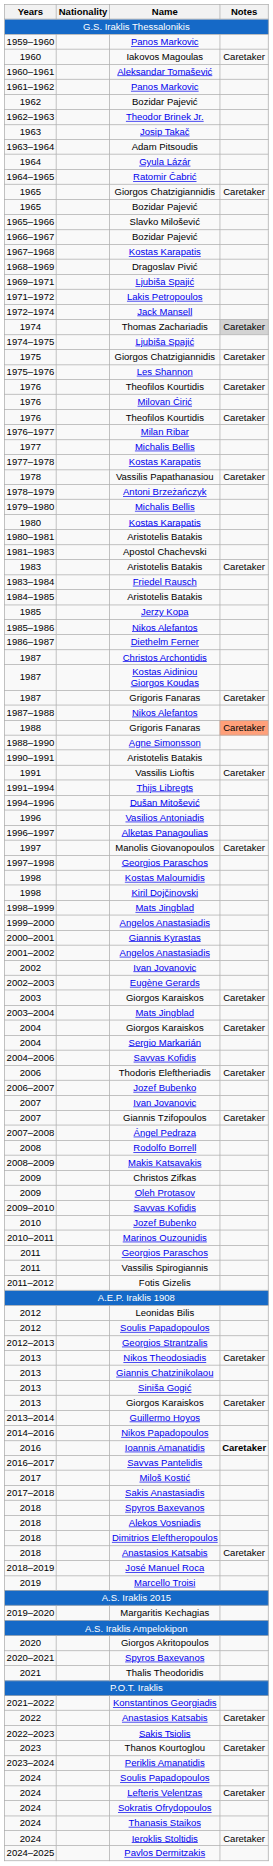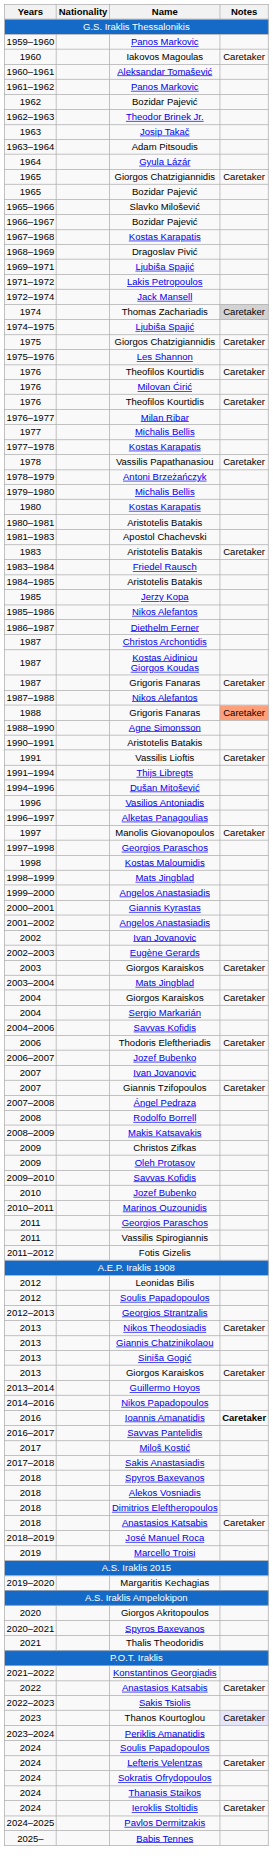 <table class="wikitable plainrowheaders sticky-header-multi sortable" style="text-align:center; margin:0px; margin-top:2px; font-size:85%; width=500px">
 <tr>
 <th>Years</th>
 <th>Nationality</th>
 <th>Name</th>
 <th>Notes</th>
 </tr>
 <tr>
 <td colspan="4" style="background:#1569C7; color:#ffffff">G.S. Iraklis Thessalonikis</td>
 </tr>
 <tr>
 <td>1959–1960</td>
 <td></td>
 <td><a href='#'>Panos Markovic</a></td>
 <td></td>
 </tr>
 <tr>
 <td>1960</td>
 <td></td>
 <td>Iakovos Magoulas</td>
 <td>Caretaker</td>
 </tr>
 <tr>
 <td>1960–1961</td>
 <td></td>
 <td><a href='#'>Aleksandar Tomašević</a></td>
 <td></td>
 </tr>
 <tr>
 <td>1961–1962</td>
 <td></td>
 <td><a href='#'>Panos Markovic</a></td>
 <td></td>
 </tr>
 <tr>
 <td>1962</td>
 <td></td>
 <td>Bozidar Pajević</td>
 <td></td>
 </tr>
 <tr>
 <td>1962–1963</td>
 <td></td>
 <td><a href='#'>Theodor Brinek Jr.</a></td>
 <td></td>
 </tr>
 <tr>
 <td>1963</td>
 <td></td>
 <td><a href='#'>Josip Takač</a></td>
 <td></td>
 </tr>
 <tr>
 <td>1963–1964</td>
 <td></td>
 <td>Adam Pitsoudis</td>
 <td></td>
 </tr>
 <tr>
 <td>1964</td>
 <td></td>
 <td><a href='#'>Gyula Lázár</a></td>
-<td></td>
-</tr>
-<tr>
-<td>1964–1965</td>
-<td></td>
-<td><a href='#'>Ratomir Čabrić</a></td>
 <td></td>
 </tr>
 <tr>
 <td>1965</td>
 <td></td>
 <td>Giorgos Chatzigiannidis</td>
 <td>Caretaker</td>
 </tr>
 <tr>
 <td>1965</td>
 <td></td>
 <td>Bozidar Pajević</td>
 <td></td>
 </tr>
 <tr>
 <td>1965–1966</td>
 <td></td>
 <td>Slavko Milošević</td>
 <td></td>
 </tr>
 <tr>
 <td>1966–1967</td>
 <td></td>
 <td>Bozidar Pajević</td>
 <td></td>
 </tr>
 <tr>
 <td>1967–1968</td>
 <td></td>
 <td><a href='#'>Kostas Karapatis</a></td>
 <td></td>
 </tr>
 <tr>
 <td>1968–1969</td>
 <td></td>
 <td>Dragoslav Pivić</td>
 <td></td>
 </tr>
 <tr>
 <td>1969–1971</td>
 <td></td>
 <td><a href='#'>Ljubiša Spajić</a></td>
 <td></td>
 </tr>
 <tr>
 <td>1971–1972</td>
 <td></td>
 <td><a href='#'>Lakis Petropoulos</a></td>
 <td></td>
 </tr>
 <tr>
 <td>1972–1974</td>
 <td></td>
 <td><a href='#'>Jack Mansell</a></td>
 <td></td>
 </tr>
 <tr>
 <td>1974</td>
 <td></td>
 <td>Thomas Zachariadis</td>
 <td style="background: lightgrey;">Caretaker</td>
 </tr>
 <tr>
 <td>1974–1975</td>
 <td></td>
 <td><a href='#'>Ljubiša Spajić</a></td>
 <td></td>
 </tr>
 <tr>
 <td>1975</td>
 <td></td>
 <td>Giorgos Chatzigiannidis</td>
 <td>Caretaker</td>
 </tr>
 <tr>
 <td>1975–1976</td>
 <td></td>
 <td><a href='#'>Les Shannon</a></td>
 <td></td>
 </tr>
 <tr>
 <td>1976</td>
 <td></td>
 <td>Theofilos Kourtidis</td>
 <td>Caretaker</td>
 </tr>
 <tr>
 <td>1976</td>
 <td></td>
 <td><a href='#'>Milovan Ćirić</a></td>
 <td></td>
 </tr>
 <tr>
 <td>1976</td>
 <td></td>
 <td>Theofilos Kourtidis</td>
 <td>Caretaker</td>
 </tr>
 <tr>
 <td>1976–1977</td>
 <td></td>
 <td><a href='#'>Milan Ribar</a></td>
 <td></td>
 </tr>
 <tr>
 <td>1977</td>
 <td></td>
 <td><a href='#'>Michalis Bellis</a></td>
 <td></td>
 </tr>
 <tr>
 <td>1977–1978</td>
 <td></td>
 <td><a href='#'>Kostas Karapatis</a></td>
 <td></td>
 </tr>
 <tr>
 <td>1978</td>
 <td></td>
 <td>Vassilis Papathanasiou</td>
 <td>Caretaker</td>
 </tr>
 <tr>
 <td>1978–1979</td>
 <td></td>
 <td><a href='#'>Antoni Brzeżańczyk</a></td>
 <td></td>
 </tr>
 <tr>
 <td>1979–1980</td>
 <td></td>
 <td><a href='#'>Michalis Bellis</a></td>
 <td></td>
 </tr>
 <tr>
 <td>1980</td>
 <td></td>
 <td><a href='#'>Kostas Karapatis</a></td>
 <td></td>
 </tr>
 <tr>
 <td>1980–1981</td>
 <td></td>
 <td>Aristotelis Batakis</td>
 <td></td>
 </tr>
 <tr>
 <td>1981–1983</td>
 <td></td>
 <td>Apostol Chachevski</td>
 <td></td>
 </tr>
 <tr>
 <td>1983</td>
 <td></td>
 <td>Aristotelis Batakis</td>
 <td>Caretaker</td>
 </tr>
 <tr>
 <td>1983–1984</td>
 <td></td>
 <td><a href='#'>Friedel Rausch</a></td>
 <td></td>
 </tr>
 <tr>
 <td>1984–1985</td>
 <td></td>
 <td>Aristotelis Batakis</td>
 <td></td>
 </tr>
 <tr>
 <td>1985</td>
 <td></td>
 <td><a href='#'>Jerzy Kopa</a></td>
 <td></td>
 </tr>
 <tr>
 <td>1985–1986</td>
 <td></td>
 <td><a href='#'>Nikos Alefantos</a></td>
 <td></td>
 </tr>
 <tr>
 <td>1986–1987</td>
 <td></td>
 <td><a href='#'>Diethelm Ferner</a></td>
 <td></td>
 </tr>
 <tr>
 <td>1987</td>
 <td></td>
 <td><a href='#'>Christos Archontidis</a></td>
 <td></td>
 </tr>
 <tr>
 <td>1987</td>
 <td></td>
 <td><a href='#'>Kostas Aidiniou</a><br><a href='#'>Giorgos Koudas</a></td>
 <td></td>
 </tr>
 <tr>
 <td>1987</td>
 <td></td>
 <td>Grigoris Fanaras</td>
 <td>Caretaker</td>
 </tr>
 <tr>
 <td>1987–1988</td>
 <td></td>
 <td><a href='#'>Nikos Alefantos</a></td>
 <td></td>
 </tr>
 <tr>
 <td>1988</td>
 <td></td>
 <td>Grigoris Fanaras</td>
 <td style="background: lightsalmon;">Caretaker</td>
 </tr>
 <tr>
 <td>1988–1990</td>
 <td></td>
 <td><a href='#'>Agne Simonsson</a></td>
 <td></td>
 </tr>
 <tr>
 <td>1990–1991</td>
 <td></td>
 <td>Aristotelis Batakis</td>
 <td></td>
 </tr>
 <tr>
 <td>1991</td>
 <td></td>
 <td>Vassilis Lioftis</td>
 <td>Caretaker</td>
 </tr>
 <tr>
 <td>1991–1994</td>
 <td></td>
 <td><a href='#'>Thijs Libregts</a></td>
 <td></td>
 </tr>
 <tr>
 <td>1994–1996</td>
 <td></td>
 <td><a href='#'>Dušan Mitošević</a></td>
 <td></td>
 </tr>
 <tr>
 <td>1996</td>
 <td></td>
 <td><a href='#'>Vasilios Antoniadis</a></td>
 <td></td>
 </tr>
 <tr>
 <td>1996–1997</td>
 <td></td>
 <td><a href='#'>Alketas Panagoulias</a></td>
 <td></td>
 </tr>
 <tr>
 <td>1997</td>
 <td></td>
 <td>Manolis Giovanopoulos</td>
 <td>Caretaker</td>
 </tr>
 <tr>
 <td>1997–1998</td>
 <td></td>
 <td><a href='#'>Georgios Paraschos</a></td>
 <td></td>
 </tr>
 <tr>
 <td>1998</td>
 <td></td>
 <td><a href='#'>Kostas Maloumidis</a></td>
-<td></td>
-</tr>
-<tr>
-<td>1998</td>
-<td></td>
-<td><a href='#'>Kiril Dojčinovski</a></td>
 <td></td>
 </tr>
 <tr>
 <td>1998–1999</td>
 <td></td>
 <td><a href='#'>Mats Jingblad</a></td>
 <td></td>
 </tr>
 <tr>
 <td>1999–2000</td>
 <td></td>
 <td><a href='#'>Angelos Anastasiadis</a></td>
 <td></td>
 </tr>
 <tr>
 <td>2000–2001</td>
 <td></td>
 <td><a href='#'>Giannis Kyrastas</a></td>
 <td></td>
 </tr>
 <tr>
 <td>2001–2002</td>
 <td></td>
 <td><a href='#'>Angelos Anastasiadis</a></td>
 <td></td>
 </tr>
 <tr>
 <td>2002</td>
 <td> </td>
 <td><a href='#'>Ivan Jovanovic</a></td>
 <td></td>
 </tr>
 <tr>
 <td>2002–2003</td>
 <td> </td>
 <td><a href='#'>Eugène Gerards</a></td>
 <td></td>
 </tr>
 <tr>
 <td>2003</td>
 <td></td>
 <td>Giorgos Karaiskos</td>
 <td>Caretaker</td>
 </tr>
 <tr>
 <td>2003–2004</td>
 <td></td>
 <td><a href='#'>Mats Jingblad</a></td>
 <td></td>
 </tr>
 <tr>
 <td>2004</td>
 <td></td>
 <td>Giorgos Karaiskos</td>
 <td>Caretaker</td>
 </tr>
 <tr>
 <td>2004</td>
 <td> </td>
 <td><a href='#'>Sergio Markarián</a></td>
 <td></td>
 </tr>
 <tr>
 <td>2004–2006</td>
 <td></td>
 <td><a href='#'>Savvas Kofidis</a></td>
 <td></td>
 </tr>
 <tr>
 <td>2006</td>
 <td></td>
 <td>Thodoris Eleftheriadis</td>
 <td>Caretaker</td>
 </tr>
 <tr>
 <td>2006–2007</td>
 <td></td>
 <td><a href='#'>Jozef Bubenko</a></td>
 <td></td>
 </tr>
 <tr>
 <td>2007</td>
 <td> </td>
 <td><a href='#'>Ivan Jovanovic</a></td>
 <td></td>
 </tr>
 <tr>
 <td>2007</td>
 <td></td>
 <td>Giannis Tzifopoulos</td>
 <td>Caretaker</td>
 </tr>
 <tr>
 <td>2007–2008</td>
 <td></td>
 <td><a href='#'>Ángel Pedraza</a></td>
 <td></td>
 </tr>
 <tr>
 <td>2008</td>
 <td></td>
 <td><a href='#'>Rodolfo Borrell</a></td>
 <td></td>
 </tr>
 <tr>
 <td>2008–2009</td>
 <td></td>
 <td><a href='#'>Makis Katsavakis</a></td>
 <td></td>
 </tr>
 <tr>
 <td>2009</td>
 <td></td>
 <td>Christos Zifkas</td>
 <td></td>
 </tr>
 <tr>
 <td>2009</td>
 <td> </td>
 <td><a href='#'>Oleh Protasov</a></td>
 <td></td>
 </tr>
 <tr>
 <td>2009–2010</td>
 <td></td>
 <td><a href='#'>Savvas Kofidis</a></td>
 <td></td>
 </tr>
 <tr>
 <td>2010</td>
 <td></td>
 <td><a href='#'>Jozef Bubenko</a></td>
 <td></td>
 </tr>
 <tr>
 <td>2010–2011</td>
 <td></td>
 <td><a href='#'>Marinos Ouzounidis</a></td>
 <td></td>
 </tr>
 <tr>
 <td>2011</td>
 <td></td>
 <td><a href='#'>Georgios Paraschos</a></td>
 <td></td>
 </tr>
 <tr>
 <td>2011</td>
 <td></td>
 <td>Vassilis Spirogiannis</td>
 <td></td>
 </tr>
 <tr>
 <td>2011–2012</td>
 <td></td>
 <td>Fotis Gizelis</td>
 <td></td>
 </tr>
 <tr>
 <td colspan="4" style="background:#1569C7; color:#ffffff">A.E.P. Iraklis 1908</td>
 </tr>
 <tr>
 <td>2012</td>
 <td></td>
 <td>Leonidas Bilis</td>
 <td></td>
 </tr>
 <tr>
 <td>2012</td>
 <td></td>
 <td><a href='#'>Soulis Papadopoulos</a></td>
 <td></td>
 </tr>
 <tr>
 <td>2012–2013</td>
 <td></td>
 <td><a href='#'>Georgios Strantzalis</a></td>
 <td></td>
 </tr>
 <tr>
 <td>2013</td>
 <td></td>
 <td><a href='#'>Nikos Theodosiadis</a></td>
 <td>Caretaker</td>
 </tr>
 <tr>
 <td>2013</td>
 <td></td>
 <td><a href='#'>Giannis Chatzinikolaou</a></td>
 <td></td>
 </tr>
 <tr>
 <td>2013</td>
 <td> </td>
 <td><a href='#'>Siniša Gogić</a></td>
 <td></td>
 </tr>
 <tr>
 <td>2013</td>
 <td></td>
 <td>Giorgos Karaiskos</td>
 <td>Caretaker</td>
 </tr>
 <tr>
 <td>2013–2014</td>
 <td> </td>
 <td><a href='#'>Guillermo Hoyos</a></td>
 <td></td>
 </tr>
 <tr>
 <td>2014–2016</td>
 <td></td>
 <td><a href='#'>Nikos Papadopoulos</a></td>
 <td></td>
 </tr>
 <tr>
 <td>2016</td>
 <td></td>
 <td><a href='#'>Ioannis Amanatidis</a></td>
 <td><strong>Caretaker</strong></td>
 </tr>
 <tr>
 <td>2016–2017</td>
 <td></td>
 <td><a href='#'>Savvas Pantelidis</a></td>
 <td></td>
 </tr>
 <tr>
 <td>2017</td>
 <td></td>
 <td><a href='#'>Miloš Kostić</a></td>
 <td></td>
 </tr>
 <tr>
 <td>2017–2018</td>
 <td></td>
 <td><a href='#'>Sakis Anastasiadis</a></td>
 <td></td>
 </tr>
 <tr>
 <td>2018</td>
 <td></td>
 <td><a href='#'>Spyros Baxevanos</a></td>
 <td></td>
 </tr>
 <tr>
 <td>2018</td>
 <td></td>
 <td><a href='#'>Alekos Vosniadis</a></td>
 <td></td>
 </tr>
 <tr>
 <td>2018</td>
 <td></td>
 <td><a href='#'>Dimitrios Eleftheropoulos</a></td>
 <td></td>
 </tr>
 <tr>
 <td>2018</td>
 <td></td>
 <td><a href='#'>Anastasios Katsabis</a></td>
 <td>Caretaker</td>
 </tr>
 <tr>
 <td>2018–2019</td>
 <td></td>
 <td><a href='#'>José Manuel Roca</a></td>
 <td></td>
 </tr>
 <tr>
 <td>2019</td>
 <td> </td>
 <td><a href='#'>Marcello Troisi</a></td>
 <td></td>
 </tr>
 <tr>
 <td colspan="4" style="background:#1569C7; color:#ffffff">A.S. Iraklis 2015</td>
 </tr>
 <tr>
 <td>2019–2020</td>
 <td></td>
 <td>Margaritis Kechagias</td>
 <td></td>
 </tr>
 <tr>
 <td colspan="4" style="background:#1569C7; color:#ffffff">A.S. Iraklis Ampelokipon</td>
 </tr>
 <tr>
 <td>2020</td>
 <td></td>
 <td>Giorgos Akritopoulos</td>
 <td></td>
 </tr>
 <tr>
 <td>2020–2021</td>
 <td></td>
 <td><a href='#'>Spyros Baxevanos</a></td>
 <td></td>
 </tr>
 <tr>
 <td>2021</td>
 <td></td>
 <td>Thalis Theodoridis</td>
 <td></td>
 </tr>
 <tr>
 <td colspan="4" style="background:#1569C7; color:#ffffff">P.O.T. Iraklis</td>
 </tr>
 <tr>
 <td>2021–2022</td>
 <td></td>
 <td><a href='#'>Konstantinos Georgiadis</a></td>
 <td></td>
 </tr>
 <tr>
 <td>2022</td>
 <td></td>
 <td><a href='#'>Anastasios Katsabis</a></td>
 <td>Caretaker</td>
 </tr>
 <tr>
 <td>2022–2023</td>
 <td></td>
 <td><a href='#'>Sakis Tsiolis</a></td>
 <td></td>
 </tr>
 <tr>
 <td>2023</td>
 <td></td>
 <td>Thanos Kourtoglou</td>
-<td>Caretaker</td>
+<td style="background: lavender;">Caretaker</td>
 </tr>
 <tr>
 <td>2023–2024</td>
 <td></td>
 <td><a href='#'>Periklis Amanatidis</a></td>
 <td></td>
 </tr>
 <tr>
 <td>2024</td>
 <td></td>
 <td><a href='#'>Soulis Papadopoulos</a></td>
 <td></td>
 </tr>
 <tr>
 <td>2024</td>
 <td></td>
 <td><a href='#'>Lefteris Velentzas</a></td>
 <td>Caretaker</td>
 </tr>
 <tr>
 <td>2024</td>
 <td></td>
 <td><a href='#'>Sokratis Ofrydopoulos</a></td>
 <td></td>
 </tr>
 <tr>
 <td>2024</td>
 <td></td>
 <td><a href='#'>Thanasis Staikos</a></td>
 <td></td>
 </tr>
 <tr>
 <td>2024</td>
 <td></td>
 <td><a href='#'>Ieroklis Stoltidis</a></td>
 <td>Caretaker</td>
 </tr>
 <tr>
 <td>2024–2025</td>
 <td></td>
 <td><a href='#'>Pavlos Dermitzakis</a></td>
 <td></td>
 </tr>
+<tr>
+<td>2025–</td>
+<td></td>
+<td><a href='#'>Babis Tennes</a></td>
+<td></td>
+</tr>
 </table>
